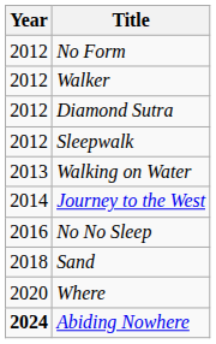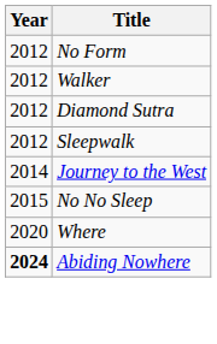 <table class="wikitable">
 <tr>
 <th>Year</th>
 <th>Title</th>
 </tr>
 <tr>
 <td>2012</td>
 <td><em>No Form</em></td>
 </tr>
 <tr>
 <td>2012</td>
 <td><em>Walker</em></td>
 </tr>
 <tr>
 <td>2012</td>
 <td><em>Diamond Sutra</em></td>
 </tr>
 <tr>
 <td>2012</td>
 <td><em>Sleepwalk</em></td>
 </tr>
 <tr>
-<td>2013</td>
-<td><em>Walking on Water</em></td>
-</tr>
-<tr>
 <td>2014</td>
 <td><em><a href='#'>Journey to the West</a></em></td>
 </tr>
 <tr>
-<td>2016</td>
+<td>2015</td>
 <td><em>No No Sleep</em></td>
-</tr>
-<tr>
-<td>2018</td>
-<td><em>Sand</em></td>
 </tr>
 <tr>
 <td>2020</td>
 <td><em>Where</em></td>
 </tr>
 <tr>
 <td><strong>2024</strong></td>
 <td><em><a href='#'>Abiding Nowhere</a></em></td>
 </tr>
 </table>
